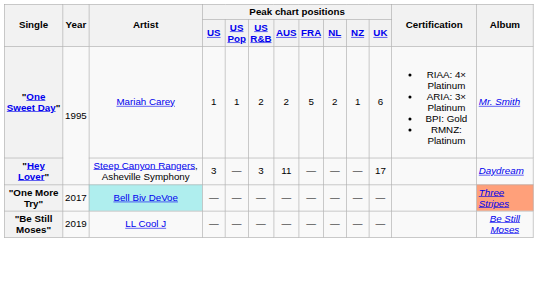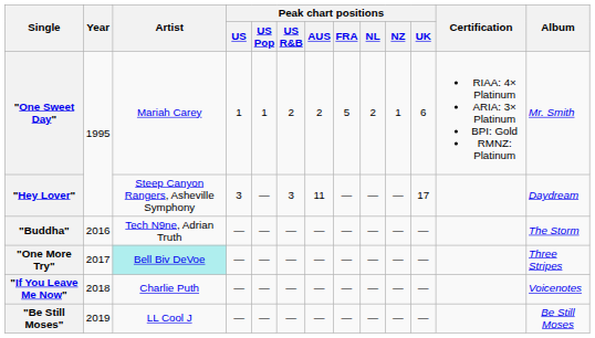 <table class="wikitable plainrowheaders" style="text-align:center;">
 <tr>
 <th rowspan="2">Single</th>
 <th rowspan="2">Year</th>
 <th rowspan="2">Artist</th>
 <th colspan="8">Peak chart positions</th>
 <th rowspan="2">Certification</th>
 <th rowspan="2">Album</th>
 </tr>
 <tr>
 <th width="30"><a href='#'>US</a><br></th>
 <th width="30"><a href='#'>US<br>Pop</a><br></th>
 <th width="30"><a href='#'>US<br>R&B</a><br></th>
 <th width="30"><a href='#'>AUS</a><br></th>
 <th width="30"><a href='#'>FRA</a><br></th>
 <th width="30"><a href='#'>NL</a><br></th>
 <th width="30"><a href='#'>NZ</a><br></th>
 <th width="30"><a href='#'>UK</a><br></th>
 </tr>
 <tr>
 <th scope="row">"<a href='#'>One Sweet Day</a>"</th>
 <td rowspan="2">1995</td>
 <td><a href='#'>Mariah Carey</a></td>
 <td>1</td>
 <td>1</td>
 <td>2</td>
 <td>2</td>
 <td>5</td>
 <td>2</td>
 <td>1</td>
 <td>6</td>
 <td><br><ul><li>RIAA: 4× Platinum</li><li>ARIA: 3× Platinum</li><li>BPI: Gold</li><li>RMNZ: Platinum</li></ul></td>
 <td align="left"><em><a href='#'>Mr. Smith</a></em></td>
 </tr>
 <tr>
 <th scope="row">"<a href='#'>Hey Lover</a>"</th>
 <td><a href='#'>Steep Canyon Rangers</a>, Asheville Symphony</td>
 <td>3</td>
 <td>—</td>
 <td>3</td>
 <td>11</td>
 <td>—</td>
 <td>—</td>
 <td>—</td>
 <td>17</td>
 <td></td>
 <td align="left"><em><a href='#'>Daydream</a></em></td>
 </tr>
 <tr>
+<th scope="row">"Buddha"</th>
+<td>2016</td>
+<td><a href='#'>Tech N9ne</a>, Adrian Truth</td>
+<td>—</td>
+<td>—</td>
+<td>—</td>
+<td>—</td>
+<td>—</td>
+<td>—</td>
+<td>—</td>
+<td>—</td>
+<td></td>
+<td align="left"><em><a href='#'>The Storm</a></em></td>
+</tr>
+<tr>
 <th scope="row">"One More Try"</th>
 <td>2017</td>
 <td style="background: paleturquoise;"><a href='#'>Bell Biv DeVoe</a></td>
 <td>—</td>
 <td>—</td>
 <td>—</td>
 <td>—</td>
 <td>—</td>
 <td>—</td>
 <td>—</td>
 <td>—</td>
 <td></td>
-<td align="left" style="background: lightsalmon;"><em><a href='#'>Three Stripes</a></em></td>
+<td align="left"><em><a href='#'>Three Stripes</a></em></td>
+</tr>
+<tr>
+<th scope="row">"<a href='#'>If You Leave Me Now</a>"</th>
+<td>2018</td>
+<td><a href='#'>Charlie Puth</a></td>
+<td>—</td>
+<td>—</td>
+<td>—</td>
+<td>—</td>
+<td>—</td>
+<td>—</td>
+<td>—</td>
+<td>—</td>
+<td></td>
+<td align="left"><em><a href='#'>Voicenotes</a></em></td>
 </tr>
 <tr>
 <th scope="row">"Be Still Moses"</th>
 <td>2019</td>
 <td><a href='#'>LL Cool J</a></td>
 <td>—</td>
 <td>—</td>
 <td>—</td>
 <td>—</td>
 <td>—</td>
 <td>—</td>
 <td>—</td>
 <td>—</td>
 <td></td>
 <td><em><a href='#'>Be Still Moses</a></em></td>
 </tr>
 </table>
